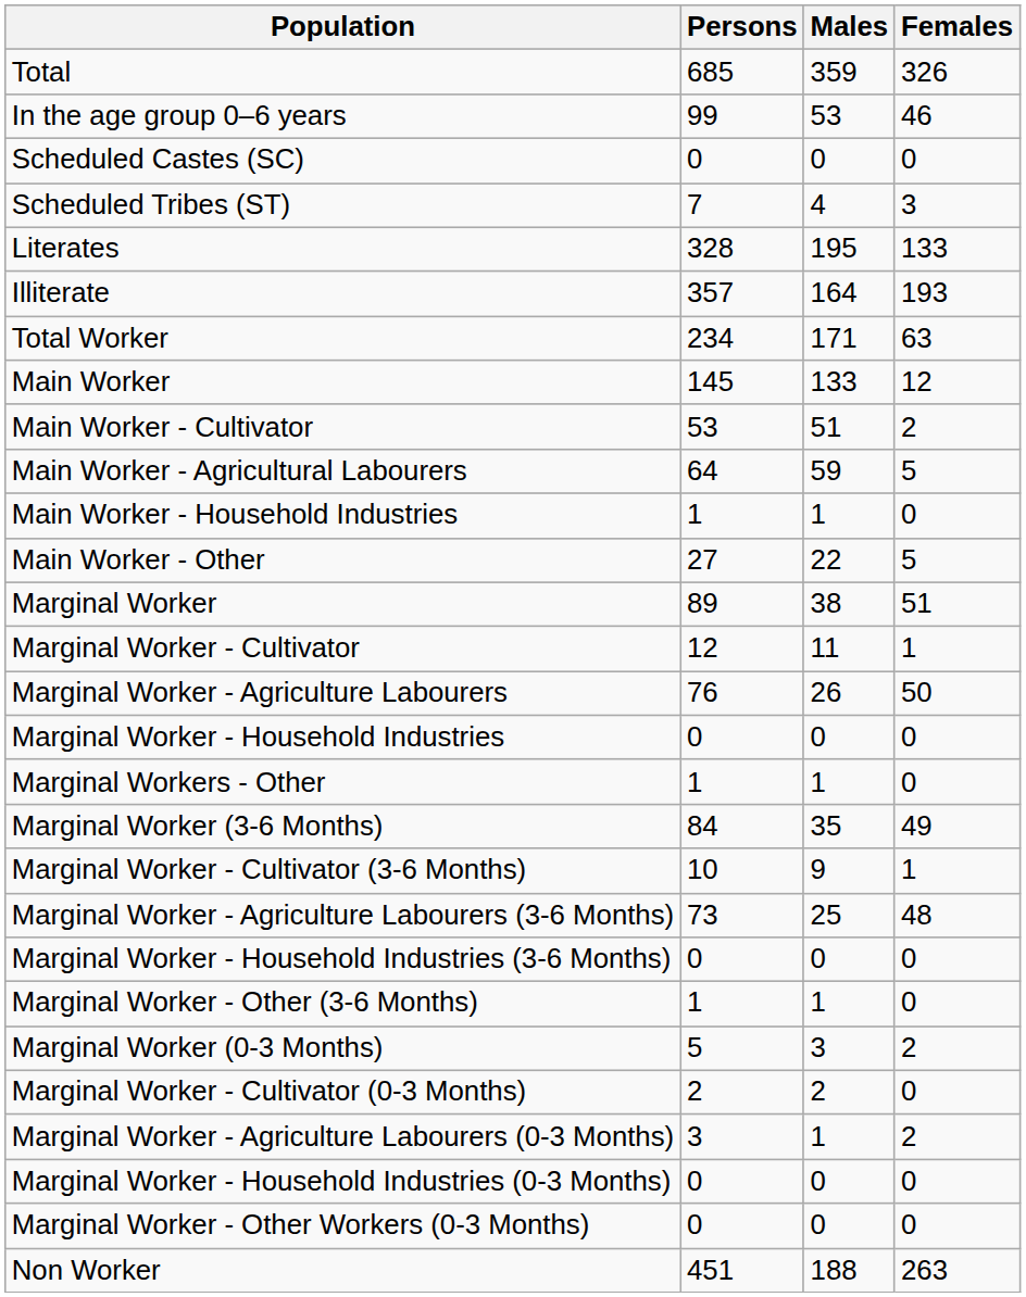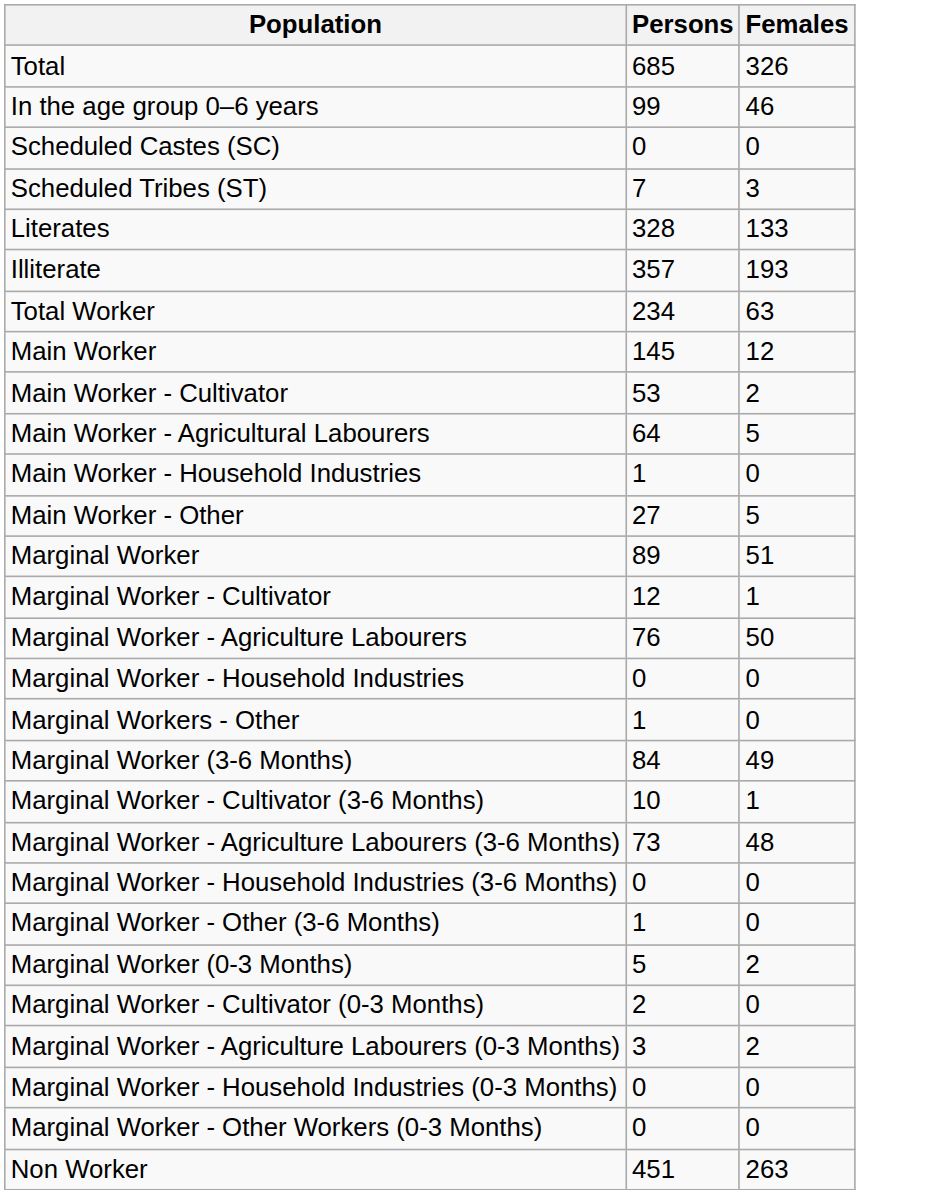 <table class="wikitable">
 <tr>
 <th>Population</th>
 <th>Persons</th>
-<th>Males</th>
 <th>Females</th>
 </tr>
 <tr>
 <td>Total</td>
 <td>685</td>
-<td>359</td>
 <td>326</td>
 </tr>
 <tr>
 <td>In the age  group 0–6 years</td>
 <td>99</td>
-<td>53</td>
 <td>46</td>
 </tr>
 <tr>
 <td>Scheduled  Castes (SC)</td>
 <td>0</td>
 <td>0</td>
-<td>0</td>
 </tr>
 <tr>
 <td>Scheduled  Tribes (ST)</td>
 <td>7</td>
-<td>4</td>
 <td>3</td>
 </tr>
 <tr>
 <td>Literates</td>
 <td>328</td>
-<td>195</td>
 <td>133</td>
 </tr>
 <tr>
 <td>Illiterate</td>
 <td>357</td>
-<td>164</td>
 <td>193</td>
 </tr>
 <tr>
 <td>Total Worker</td>
 <td>234</td>
-<td>171</td>
 <td>63</td>
 </tr>
 <tr>
 <td>Main Worker</td>
 <td>145</td>
-<td>133</td>
 <td>12</td>
 </tr>
 <tr>
 <td>Main Worker -  Cultivator</td>
 <td>53</td>
-<td>51</td>
 <td>2</td>
 </tr>
 <tr>
 <td>Main Worker -  Agricultural Labourers</td>
 <td>64</td>
-<td>59</td>
 <td>5</td>
 </tr>
 <tr>
 <td>Main Worker -  Household Industries</td>
-<td>1</td>
 <td>1</td>
 <td>0</td>
 </tr>
 <tr>
 <td>Main Worker -  Other</td>
 <td>27</td>
-<td>22</td>
 <td>5</td>
 </tr>
 <tr>
 <td>Marginal  Worker</td>
 <td>89</td>
-<td>38</td>
 <td>51</td>
 </tr>
 <tr>
 <td>Marginal  Worker - Cultivator</td>
 <td>12</td>
-<td>11</td>
 <td>1</td>
 </tr>
 <tr>
 <td>Marginal  Worker - Agriculture Labourers</td>
 <td>76</td>
-<td>26</td>
 <td>50</td>
 </tr>
 <tr>
 <td>Marginal  Worker - Household Industries</td>
 <td>0</td>
 <td>0</td>
-<td>0</td>
 </tr>
 <tr>
 <td>Marginal  Workers - Other</td>
-<td>1</td>
 <td>1</td>
 <td>0</td>
 </tr>
 <tr>
 <td>Marginal  Worker (3-6 Months)</td>
 <td>84</td>
-<td>35</td>
 <td>49</td>
 </tr>
 <tr>
 <td>Marginal  Worker - Cultivator (3-6 Months)</td>
 <td>10</td>
-<td>9</td>
 <td>1</td>
 </tr>
 <tr>
 <td>Marginal  Worker - Agriculture Labourers (3-6 Months)</td>
 <td>73</td>
-<td>25</td>
 <td>48</td>
 </tr>
 <tr>
 <td>Marginal  Worker - Household Industries (3-6 Months)</td>
 <td>0</td>
 <td>0</td>
-<td>0</td>
 </tr>
 <tr>
 <td>Marginal  Worker - Other (3-6 Months)</td>
-<td>1</td>
 <td>1</td>
 <td>0</td>
 </tr>
 <tr>
 <td>Marginal  Worker (0-3 Months)</td>
 <td>5</td>
-<td>3</td>
 <td>2</td>
 </tr>
 <tr>
 <td>Marginal  Worker - Cultivator (0-3 Months)</td>
-<td>2</td>
 <td>2</td>
 <td>0</td>
 </tr>
 <tr>
 <td>Marginal  Worker - Agriculture Labourers (0-3 Months)</td>
 <td>3</td>
-<td>1</td>
 <td>2</td>
 </tr>
 <tr>
 <td>Marginal  Worker - Household Industries (0-3 Months)</td>
-<td>0</td>
 <td>0</td>
 <td>0</td>
 </tr>
 <tr>
 <td>Marginal  Worker - Other Workers (0-3 Months)</td>
 <td>0</td>
 <td>0</td>
-<td>0</td>
 </tr>
 <tr>
 <td>Non Worker</td>
 <td>451</td>
-<td>188</td>
 <td>263</td>
 </tr>
 </table>
